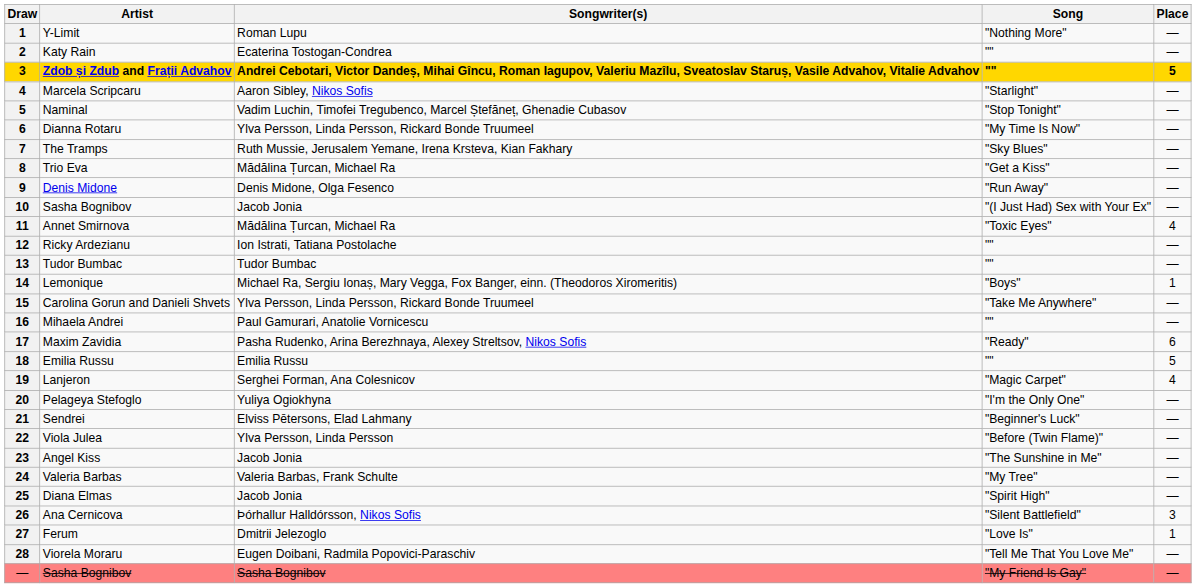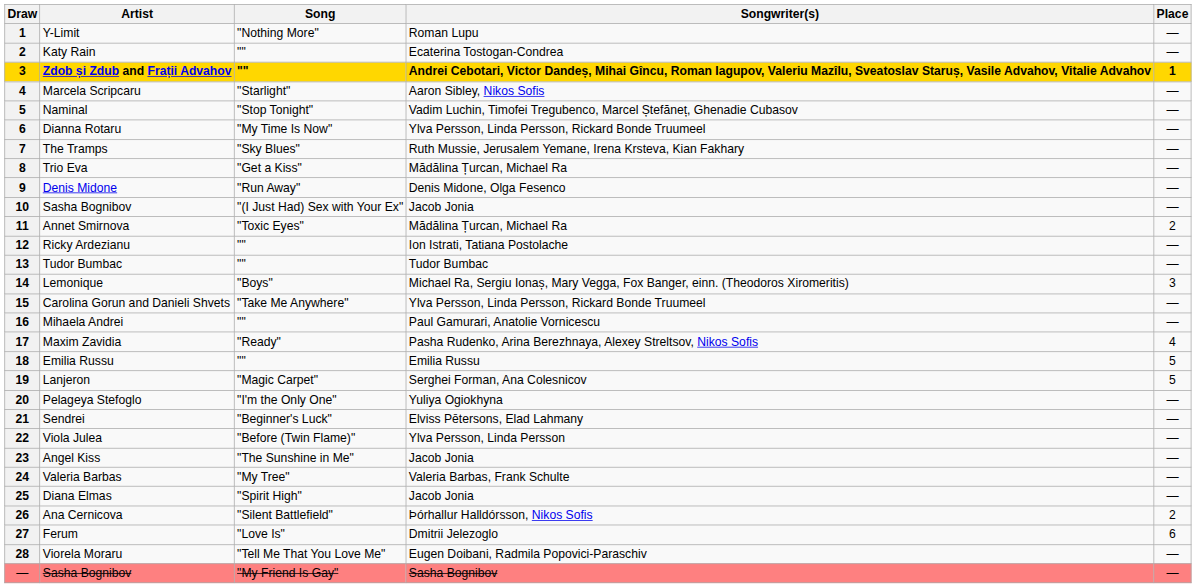 <table class="wikitable sortable mw-collapsible plainrowheaders" " style="margin: 1em auto 1em auto">
 <tr>
 <th scope="col">Draw</th>
 <th scope="col">Artist</th>
+<th scope="col">Song</th>
 <th scope="col" class="unsortable">Songwriter(s)</th>
-<th scope="col">Song</th>
 <th scope="col">Place</th>
 </tr>
 <tr>
 <th scope="row" style="text-align:center;">1</th>
 <td>Y-Limit</td>
+<td>"Nothing More"</td>
 <td>Roman Lupu</td>
-<td>"Nothing More"</td>
 <td align="center">—</td>
 </tr>
 <tr>
 <th scope="row" style="text-align:center;">2</th>
 <td>Katy Rain</td>
+<td>""</td>
 <td>Ecaterina Tostogan-Condrea</td>
-<td>""</td>
 <td align="center">—</td>
 </tr>
 <tr style="font-weight:bold; background:gold;">
 <td align="center">3</td>
 <td><a href='#'>Zdob și Zdub</a> and <a href='#'>Frații Advahov</a></td>
+<td>""</td>
 <td>Andrei Cebotari, Victor Dandeș, Mihai Gîncu, Roman Iagupov, Valeriu Mazîlu, Sveatoslav Staruș, Vasile Advahov, Vitalie Advahov</td>
-<td>""</td>
-<td align="center">5</td>
+<td align="center">1</td>
 </tr>
 <tr>
 <th scope="row" style="text-align:center;">4</th>
 <td>Marcela Scripcaru</td>
+<td>"Starlight"</td>
 <td>Aaron Sibley, <a href='#'>Nikos Sofis</a></td>
-<td>"Starlight"</td>
 <td align="center">—</td>
 </tr>
 <tr>
 <th scope="row" style="text-align:center;">5</th>
 <td>Naminal</td>
+<td>"Stop Tonight"</td>
 <td>Vadim Luchin, Timofei Tregubenco, Marcel Ștefăneț, Ghenadie Cubasov</td>
-<td>"Stop Tonight"</td>
 <td align="center">—</td>
 </tr>
 <tr>
 <th scope="row" style="text-align:center;">6</th>
 <td>Dianna Rotaru</td>
+<td>"My Time Is Now"</td>
 <td>Ylva Persson, Linda Persson, Rickard Bonde Truumeel</td>
-<td>"My Time Is Now"</td>
 <td align="center">—</td>
 </tr>
 <tr>
 <th scope="row" style="text-align:center;">7</th>
 <td>The Tramps</td>
+<td>"Sky Blues"</td>
 <td>Ruth Mussie, Jerusalem Yemane, Irena Krsteva, Kian Fakhary</td>
-<td>"Sky Blues"</td>
 <td align="center">—</td>
 </tr>
 <tr>
 <th scope="row" style="text-align:center;">8</th>
 <td>Trio Eva</td>
+<td>"Get a Kiss"</td>
 <td>Mădălina Țurcan, Michael Ra</td>
-<td>"Get a Kiss"</td>
 <td align="center">—</td>
 </tr>
 <tr>
 <th scope="row" style="text-align:center;">9</th>
 <td><a href='#'>Denis Midone</a></td>
+<td>"Run Away"</td>
 <td>Denis Midone, Olga Fesenco</td>
-<td>"Run Away"</td>
 <td align="center">—</td>
 </tr>
 <tr>
 <th scope="row" style="text-align:center;">10</th>
 <td>Sasha Bognibov</td>
+<td>"(I Just Had) Sex with Your Ex"</td>
 <td>Jacob Jonia</td>
-<td>"(I Just Had) Sex with Your Ex"</td>
 <td align="center">—</td>
 </tr>
 <tr>
 <th scope="row" style="text-align:center;">11</th>
 <td>Annet Smirnova</td>
+<td>"Toxic Eyes"</td>
 <td>Mădălina Țurcan, Michael Ra</td>
-<td>"Toxic Eyes"</td>
-<td align="center">4</td>
+<td align="center">2</td>
 </tr>
 <tr>
 <th scope="row" style="text-align:center;">12</th>
 <td>Ricky Ardezianu</td>
+<td>""</td>
 <td>Ion Istrati, Tatiana Postolache</td>
-<td>""</td>
 <td align="center">—</td>
 </tr>
 <tr>
 <th scope="row" style="text-align:center;">13</th>
 <td>Tudor Bumbac</td>
+<td>""</td>
 <td>Tudor Bumbac</td>
-<td>""</td>
 <td align="center">—</td>
 </tr>
 <tr>
 <th scope="row" style="text-align:center;">14</th>
 <td>Lemonique</td>
+<td>"Boys"</td>
 <td>Michael Ra, Sergiu Ionaș, Mary Vegga, Fox Banger, einn. (Theodoros Xiromeritis)</td>
-<td>"Boys"</td>
-<td align="center">1</td>
+<td align="center">3</td>
 </tr>
 <tr>
 <th scope="row" style="text-align:center;">15</th>
 <td>Carolina Gorun and Danieli Shvets</td>
+<td>"Take Me Anywhere"</td>
 <td>Ylva Persson, Linda Persson, Rickard Bonde Truumeel</td>
-<td>"Take Me Anywhere"</td>
 <td align="center">—</td>
 </tr>
 <tr>
 <th scope="row" style="text-align:center;">16</th>
 <td>Mihaela Andrei</td>
+<td>""</td>
 <td>Paul Gamurari, Anatolie Vornicescu</td>
-<td>""</td>
 <td align="center">—</td>
 </tr>
 <tr>
 <th scope="row" style="text-align:center;">17</th>
 <td>Maxim Zavidia</td>
+<td>"Ready"</td>
 <td>Pasha Rudenko, Arina Berezhnaya, Alexey Streltsov, <a href='#'>Nikos Sofis</a></td>
-<td>"Ready"</td>
-<td align="center">6</td>
+<td align="center">4</td>
 </tr>
 <tr>
 <th scope="row" style="text-align:center;">18</th>
 <td>Emilia Russu</td>
+<td>""</td>
 <td>Emilia Russu</td>
-<td>""</td>
 <td align="center">5</td>
 </tr>
 <tr>
 <th scope="row" style="text-align:center;">19</th>
 <td>Lanjeron</td>
+<td>"Magic Carpet"</td>
 <td>Serghei Forman, Ana Colesnicov</td>
-<td>"Magic Carpet"</td>
-<td align="center">4</td>
+<td align="center">5</td>
 </tr>
 <tr>
 <th scope="row" style="text-align:center;">20</th>
 <td>Pelageya Stefoglo</td>
+<td>"I'm the Only One"</td>
 <td>Yuliya Ogiokhyna</td>
-<td>"I'm the Only One"</td>
 <td align="center">—</td>
 </tr>
 <tr>
 <th scope="row" style="text-align:center;">21</th>
 <td>Sendrei</td>
+<td>"Beginner's Luck"</td>
 <td>Elviss Pētersons, Elad Lahmany</td>
-<td>"Beginner's Luck"</td>
 <td align="center">—</td>
 </tr>
 <tr>
 <th scope="row" style="text-align:center;">22</th>
 <td>Viola Julea</td>
+<td>"Before (Twin Flame)"</td>
 <td>Ylva Persson, Linda Persson</td>
-<td>"Before (Twin Flame)"</td>
 <td align="center">—</td>
 </tr>
 <tr>
 <th scope="row" style="text-align:center;">23</th>
 <td>Angel Kiss</td>
+<td>"The Sunshine in Me"</td>
 <td>Jacob Jonia</td>
-<td>"The Sunshine in Me"</td>
 <td align="center">—</td>
 </tr>
 <tr>
 <th scope="row" style="text-align:center;">24</th>
 <td>Valeria Barbas</td>
+<td>"My Tree"</td>
 <td>Valeria Barbas, Frank Schulte</td>
-<td>"My Tree"</td>
 <td align="center">—</td>
 </tr>
 <tr>
 <th scope="row" style="text-align:center;">25</th>
 <td>Diana Elmas</td>
+<td>"Spirit High"</td>
 <td>Jacob Jonia</td>
-<td>"Spirit High"</td>
 <td align="center">—</td>
 </tr>
 <tr>
 <th scope="row" style="text-align:center;">26</th>
 <td>Ana Cernicova</td>
+<td>"Silent Battlefield"</td>
 <td>Þórhallur Halldórsson, <a href='#'>Nikos Sofis</a></td>
-<td>"Silent Battlefield"</td>
-<td align="center">3</td>
+<td align="center">2</td>
 </tr>
 <tr>
 <th scope="row" style="text-align:center;">27</th>
 <td>Ferum</td>
+<td>"Love Is"</td>
 <td>Dmitrii Jelezoglo</td>
-<td>"Love Is"</td>
-<td align="center">1</td>
+<td align="center">6</td>
 </tr>
 <tr>
 <th scope="row" style="text-align:center;">28</th>
 <td>Viorela Moraru</td>
+<td>"Tell Me That You Love Me"</td>
 <td>Eugen Doibani, Radmila Popovici-Paraschiv</td>
-<td>"Tell Me That You Love Me"</td>
 <td align="center">—</td>
 </tr>
 <tr style="background:#fe8080;">
 <td align="center">—</td>
 <td><s>Sasha Bognibov</s></td>
+<td><s>"My Friend Is Gay"</s></td>
 <td><s>Sasha Bognibov</s></td>
-<td><s>"My Friend Is Gay"</s></td>
 <td align="center">—</td>
 </tr>
 </table>
